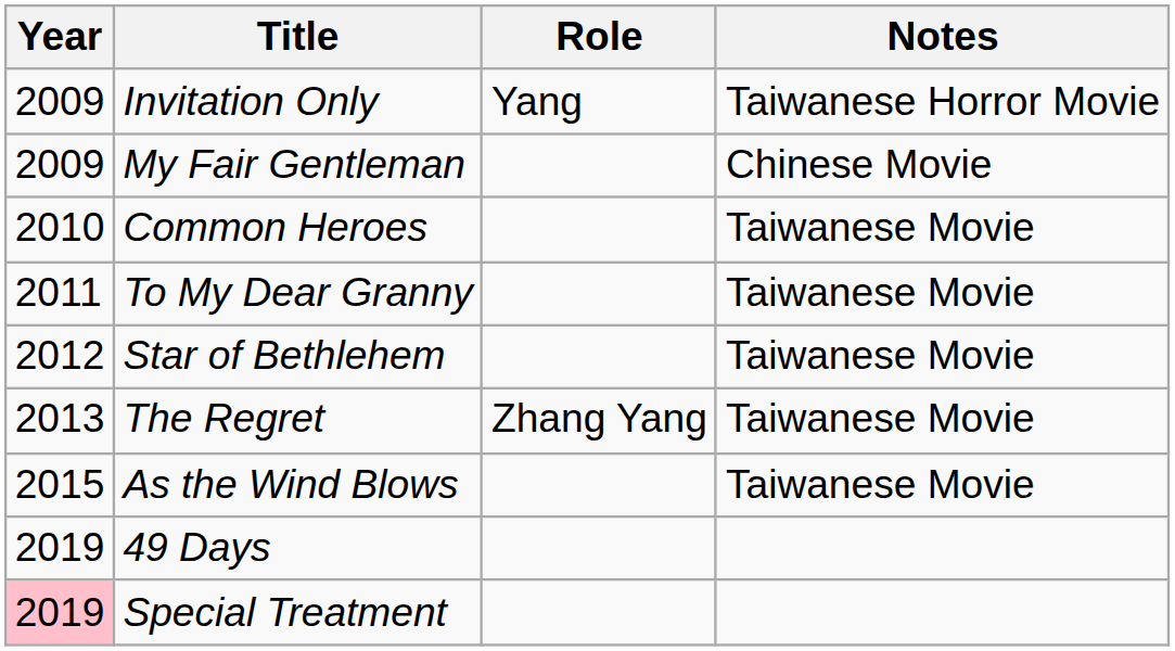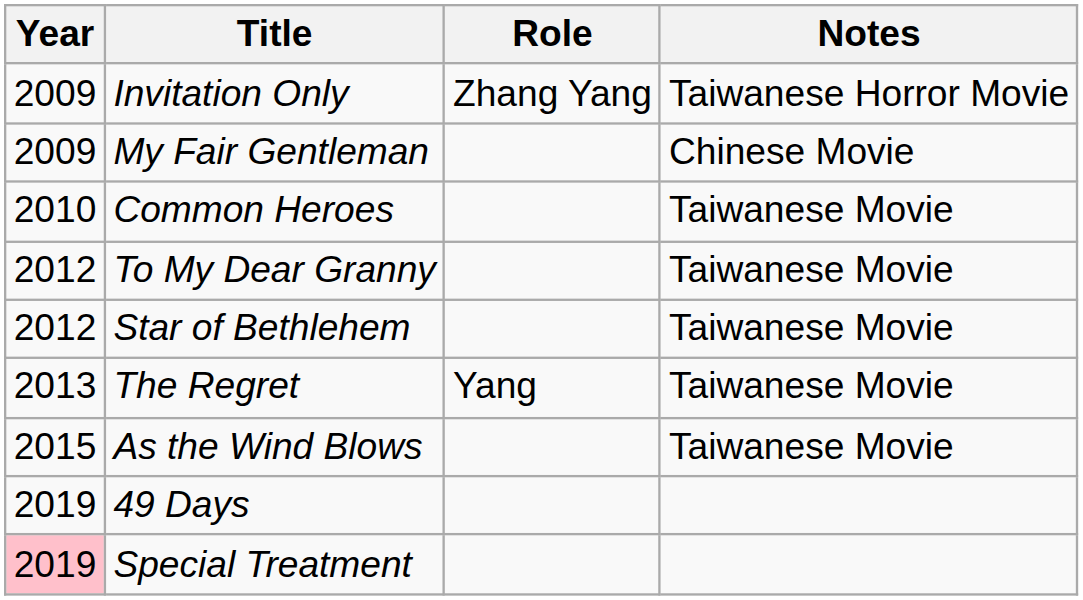 <table class="wikitable sortable">
 <tr>
 <th>Year</th>
 <th>Title</th>
 <th>Role</th>
 <th class="unsortable">Notes</th>
 </tr>
 <tr>
 <td>2009</td>
 <td><em>Invitation Only</em></td>
-<td>Yang</td>
+<td>Zhang Yang</td>
 <td>Taiwanese Horror Movie</td>
 </tr>
 <tr>
 <td>2009</td>
 <td><em>My Fair Gentleman</em></td>
 <td></td>
 <td>Chinese Movie</td>
 </tr>
 <tr>
 <td>2010</td>
 <td><em>Common Heroes</em></td>
 <td></td>
 <td>Taiwanese Movie</td>
 </tr>
 <tr>
-<td>2011</td>
+<td>2012</td>
 <td><em>To My Dear Granny</em></td>
 <td></td>
 <td>Taiwanese Movie</td>
 </tr>
 <tr>
 <td>2012</td>
 <td><em>Star of Bethlehem</em></td>
 <td></td>
 <td>Taiwanese Movie</td>
 </tr>
 <tr>
 <td>2013</td>
 <td><em>The Regret</em></td>
-<td>Zhang Yang</td>
+<td>Yang</td>
 <td>Taiwanese Movie</td>
 </tr>
 <tr>
 <td>2015</td>
 <td><em>As the Wind Blows</em></td>
 <td></td>
 <td>Taiwanese Movie</td>
 </tr>
 <tr>
 <td>2019</td>
 <td><em>49 Days</em></td>
 <td></td>
 <td></td>
 </tr>
 <tr>
 <td style="background: pink;">2019</td>
 <td><em>Special Treatment</em></td>
 <td></td>
 <td></td>
 </tr>
 </table>
